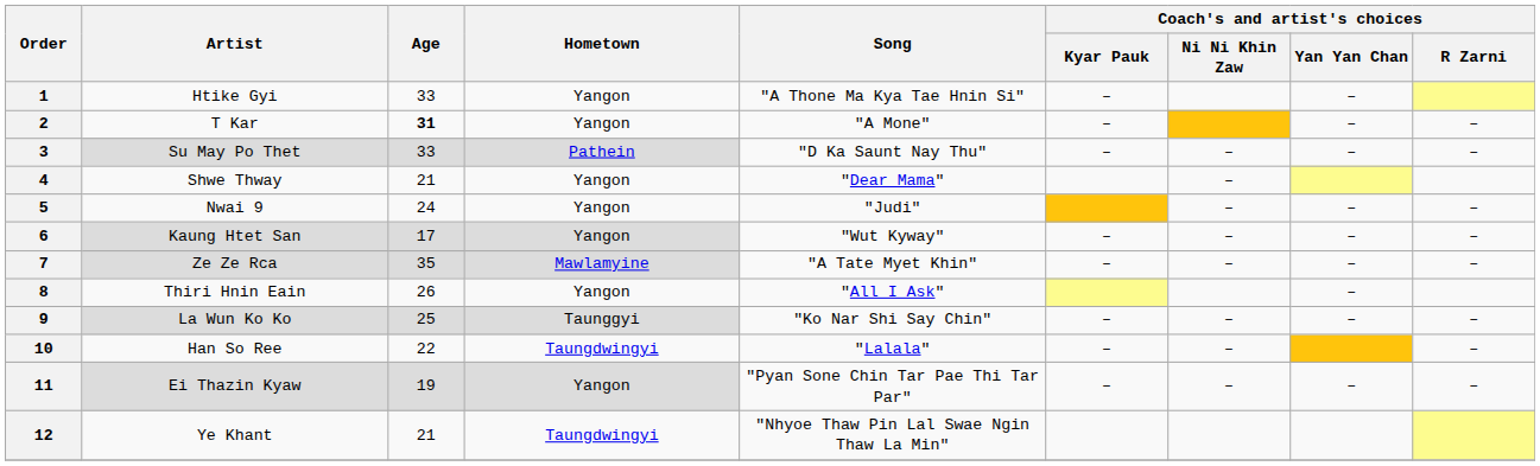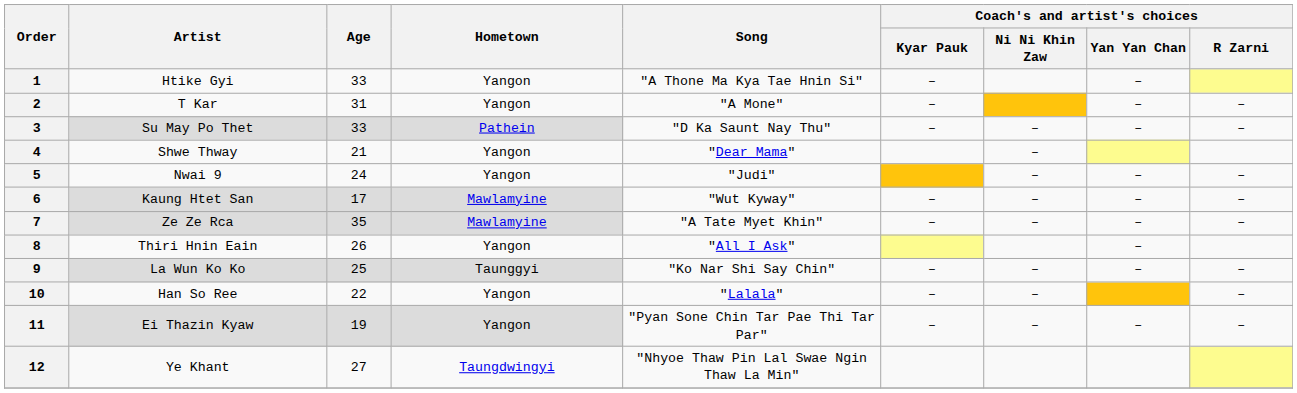 <table class="wikitable" style="text-align:center; line-height:17px; width:100%;">
 <tr>
 <th scope="col" rowspan="2" width="05%">Order</th>
 <th scope="col" rowspan="2" width="20%">Artist</th>
 <th scope="col" rowspan="2" width="05%">Age</th>
 <th scope="col" rowspan="2" width="18%">Hometown</th>
 <th scope="col" rowspan="2" width="20%">Song</th>
 <th scope="col" colspan="4" width="32%">Coach's and artist's choices</th>
 </tr>
 <tr>
 <th width="08%">Kyar Pauk</th>
 <th width="08%">Ni Ni Khin Zaw</th>
 <th width="08%">Yan Yan Chan</th>
 <th width="08%">R Zarni</th>
 </tr>
 <tr>
 <th>1</th>
 <td>Htike Gyi</td>
 <td>33</td>
 <td>Yangon</td>
 <td>"A Thone Ma Kya Tae Hnin Si"</td>
 <td>–</td>
 <td><strong></strong></td>
 <td>–</td>
 <td style="background:#fdfc8f;"><br><strong></strong></td>
 </tr>
 <tr>
 <th>2</th>
 <td>T Kar</td>
-<td><strong>31</strong></td>
+<td>31</td>
 <td>Yangon</td>
 <td>"A Mone"</td>
 <td>–</td>
 <td style="background:#FFC40C;"><strong></strong></td>
 <td>–</td>
 <td>–</td>
 </tr>
 <tr>
 <th>3</th>
 <td style="background:#DCDCDC;">Su May Po Thet</td>
 <td style="background:#DCDCDC;">33</td>
 <td style="background:#DCDCDC;"><a href='#'>Pathein</a></td>
 <td>"D Ka Saunt Nay Thu"</td>
 <td>–</td>
 <td>–</td>
 <td>–</td>
 <td>–</td>
 </tr>
 <tr>
 <th>4</th>
 <td>Shwe Thway</td>
 <td>21</td>
 <td>Yangon</td>
 <td>"<a href='#'>Dear Mama</a>"</td>
 <td><strong></strong></td>
 <td>–</td>
 <td style="background:#fdfc8f;"><strong></strong></td>
 <td><strong></strong></td>
 </tr>
 <tr>
 <th>5</th>
 <td>Nwai 9</td>
 <td>24</td>
 <td>Yangon</td>
 <td>"Judi"</td>
 <td style="background:#FFC40C;"><strong></strong></td>
 <td>–</td>
 <td>–</td>
 <td>–</td>
 </tr>
 <tr>
 <th>6</th>
 <td style="background:#DCDCDC;">Kaung Htet San</td>
 <td style="background:#DCDCDC;">17</td>
-<td style="background:#DCDCDC;">Yangon</td>
+<td style="background:#DCDCDC;"><a href='#'>Mawlamyine</a></td>
 <td>"Wut Kyway"</td>
 <td>–</td>
 <td>–</td>
 <td>–</td>
 <td>–</td>
 </tr>
 <tr>
 <th>7</th>
 <td style="background:#DCDCDC;">Ze Ze Rca</td>
 <td style="background:#DCDCDC;">35</td>
 <td style="background:#DCDCDC;"><a href='#'>Mawlamyine</a></td>
 <td>"A Tate Myet Khin"</td>
 <td>–</td>
 <td>–</td>
 <td>–</td>
 <td>–</td>
 </tr>
 <tr>
 <th>8</th>
 <td>Thiri Hnin Eain</td>
 <td>26</td>
 <td>Yangon</td>
 <td>"<a href='#'>All I Ask</a>"</td>
 <td style="background:#fdfc8f;"><strong></strong></td>
 <td><strong></strong></td>
 <td>–</td>
 <td><strong></strong></td>
 </tr>
 <tr>
 <th>9</th>
 <td style="background:#DCDCDC;">La Wun Ko Ko</td>
 <td style="background:#DCDCDC;">25</td>
 <td style="background:#DCDCDC;">Taunggyi</td>
 <td>"Ko Nar Shi Say Chin"</td>
 <td>–</td>
 <td>–</td>
 <td>–</td>
 <td>–</td>
 </tr>
 <tr>
 <th>10</th>
 <td>Han So Ree</td>
 <td>22</td>
-<td><a href='#'>Taungdwingyi</a></td>
+<td>Yangon</td>
 <td>"<a href='#'>Lalala</a>"</td>
 <td>–</td>
 <td>–</td>
 <td style="background:#FFC40C;"><strong></strong></td>
 <td>–</td>
 </tr>
 <tr>
 <th>11</th>
 <td style="background:#DCDCDC;">Ei Thazin Kyaw</td>
 <td style="background:#DCDCDC;">19</td>
 <td style="background:#DCDCDC;">Yangon</td>
 <td>"Pyan Sone Chin Tar Pae Thi Tar Par"</td>
 <td>–</td>
 <td>–</td>
 <td>–</td>
 <td>–</td>
 </tr>
 <tr>
 <th>12</th>
 <td>Ye Khant</td>
-<td>21</td>
+<td>27</td>
 <td><a href='#'>Taungdwingyi</a></td>
 <td>"Nhyoe Thaw Pin Lal Swae Ngin Thaw La Min"</td>
 <td><strong></strong></td>
 <td><strong></strong></td>
 <td><strong></strong></td>
 <td style="background:#fdfc8f;"><strong></strong></td>
 </tr>
 <tr>
 </tr>
 </table>
